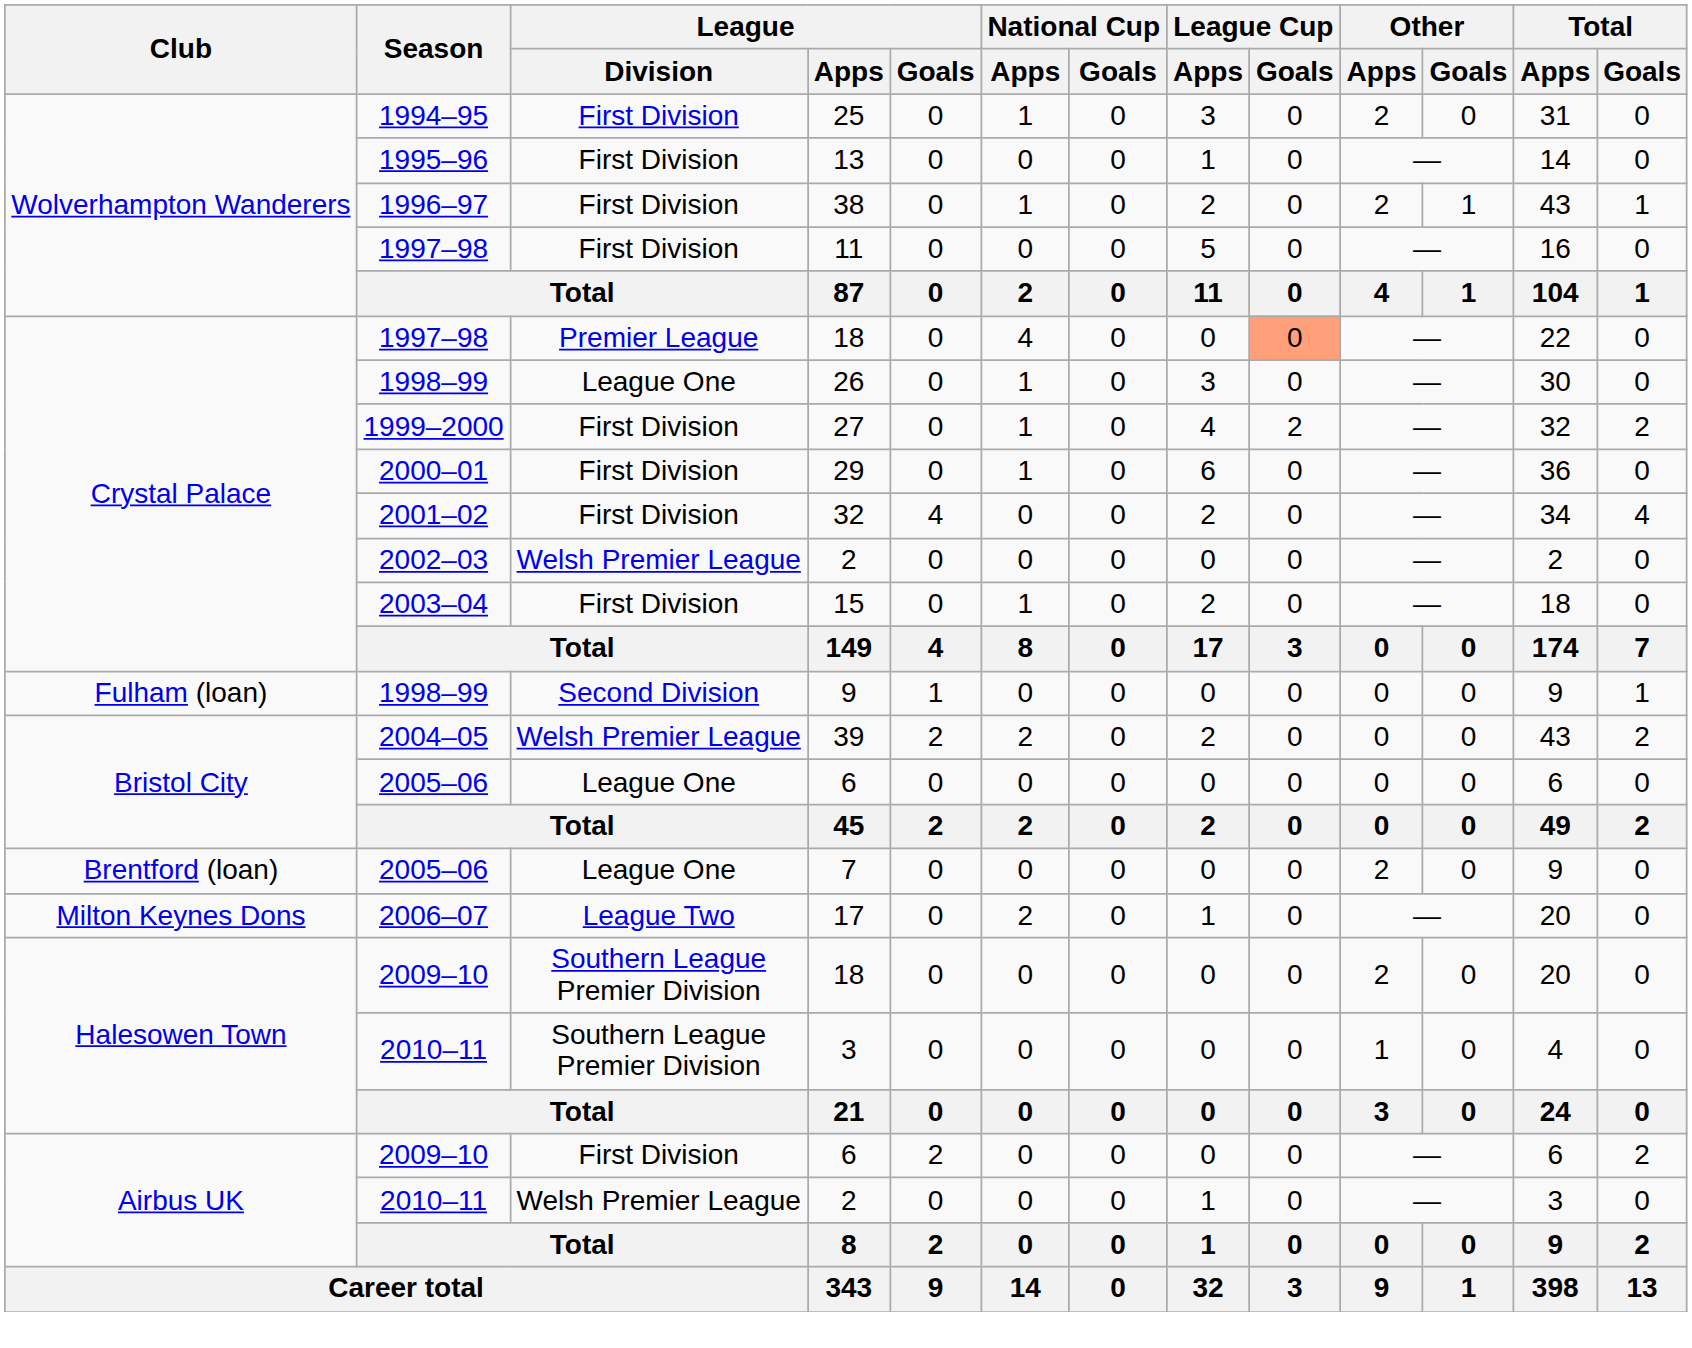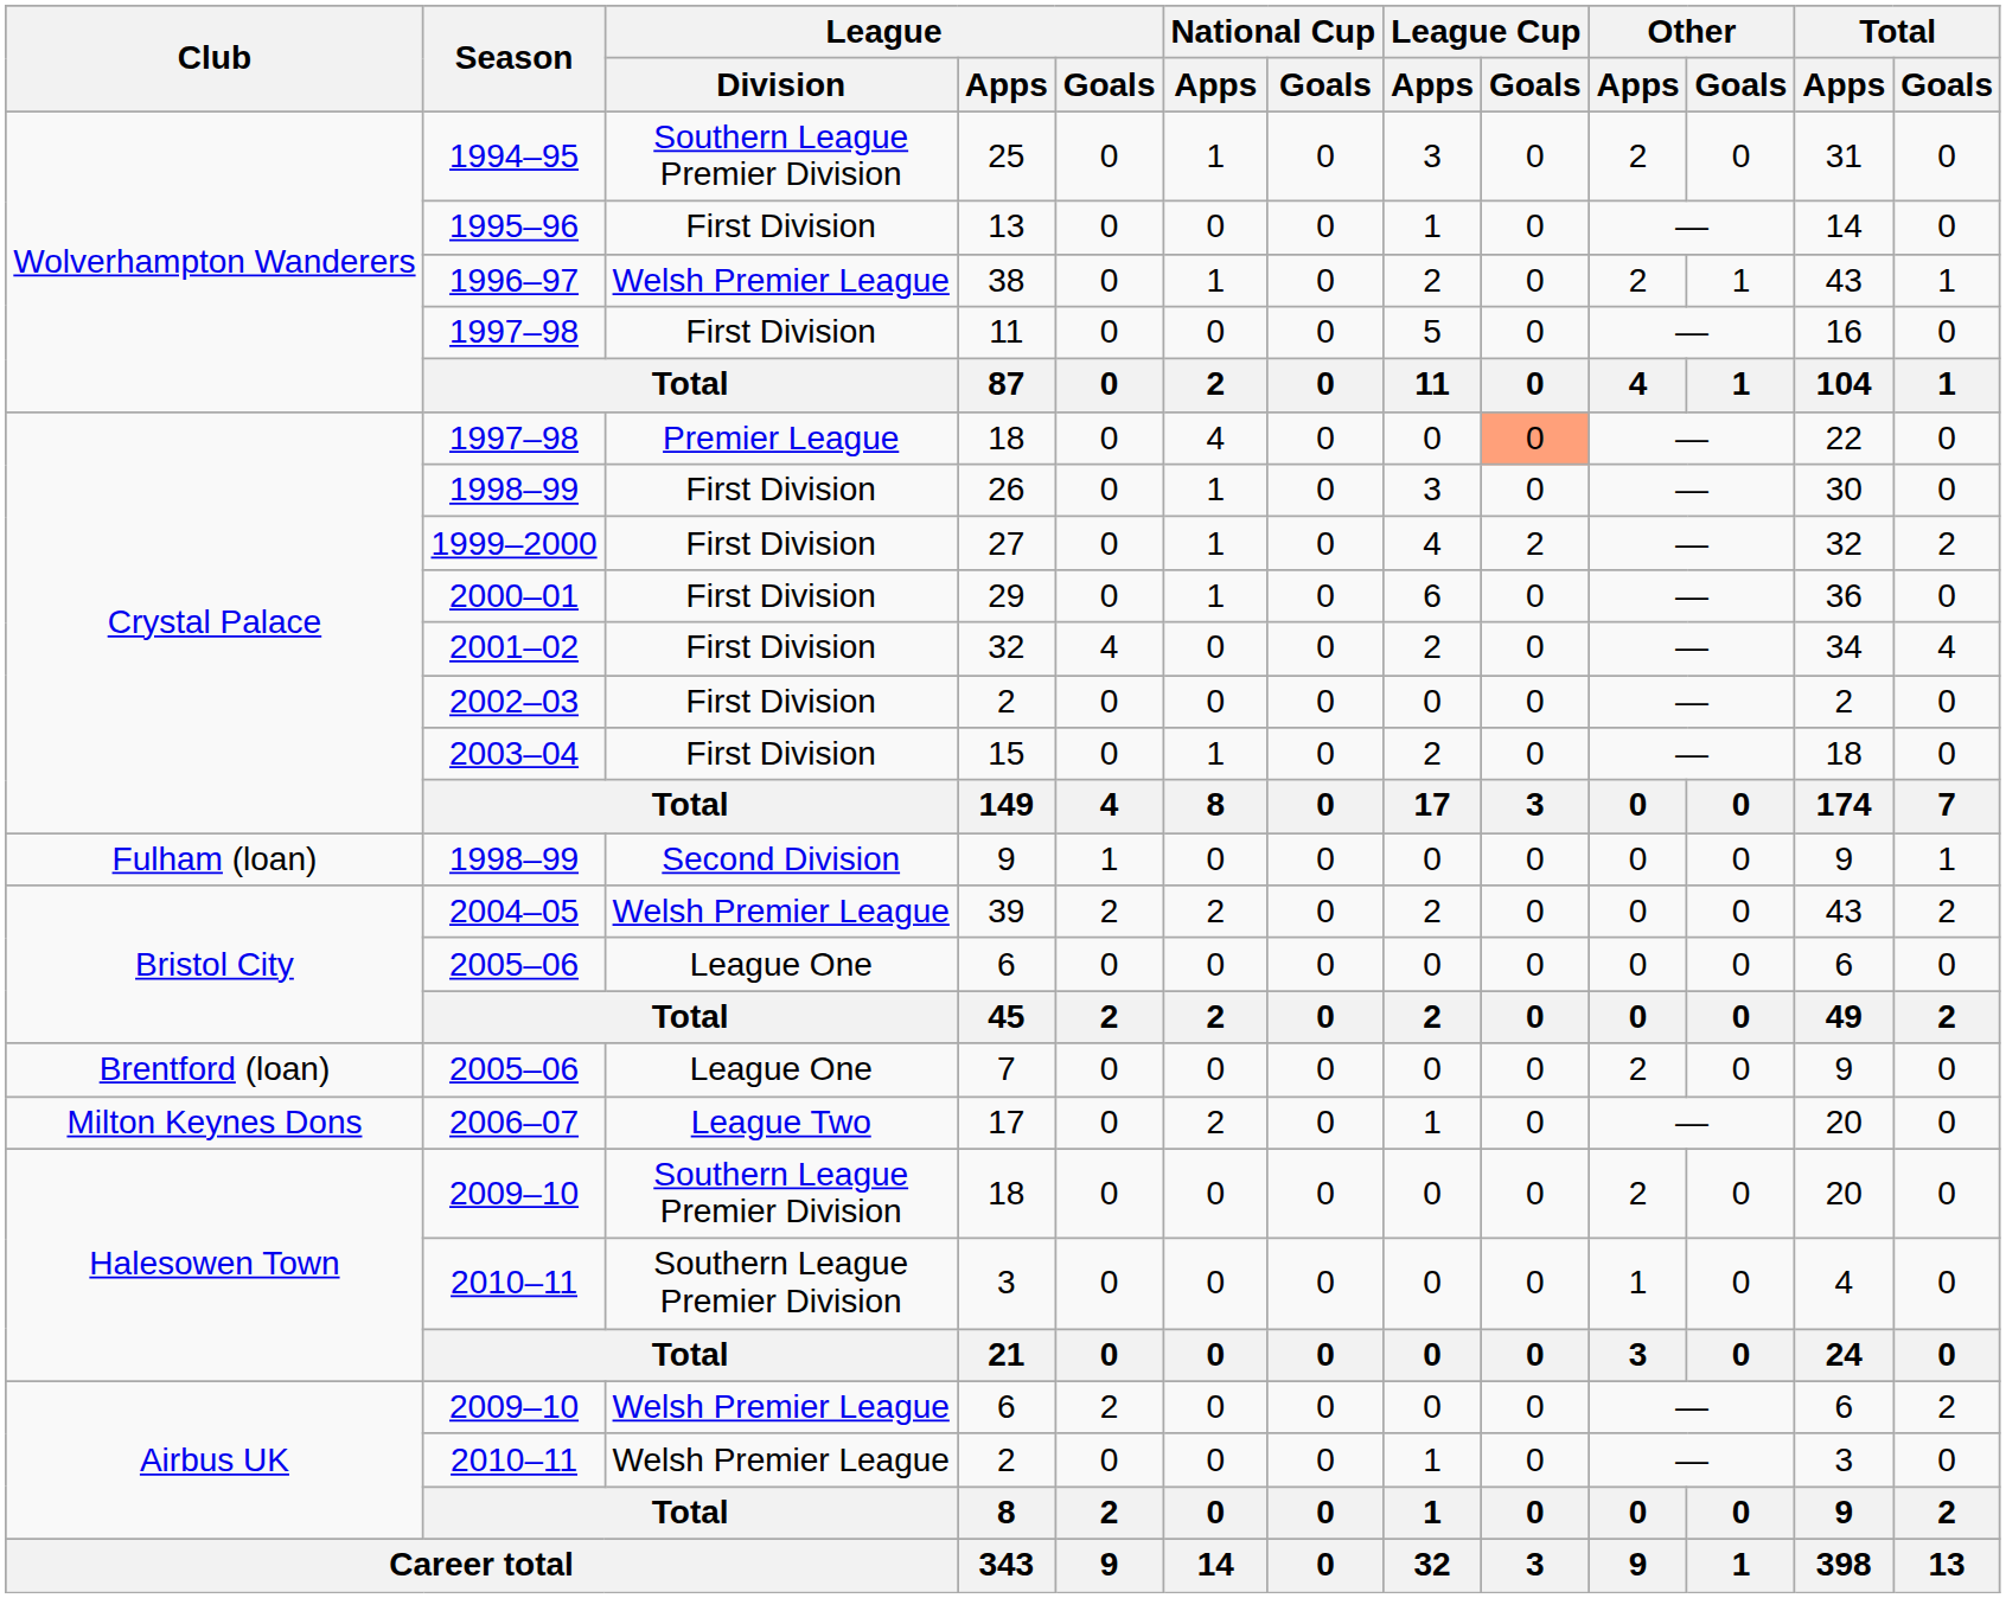 <table class="wikitable" style="text-align:center">
 <tr>
 <th rowspan="2">Club</th>
 <th rowspan="2">Season</th>
 <th colspan="3">League</th>
 <th colspan="2">National Cup</th>
 <th colspan="2">League Cup</th>
 <th colspan="2">Other</th>
 <th colspan="2">Total</th>
 </tr>
 <tr>
 <th>Division</th>
 <th>Apps</th>
 <th>Goals</th>
 <th>Apps</th>
 <th>Goals</th>
 <th>Apps</th>
 <th>Goals</th>
 <th>Apps</th>
 <th>Goals</th>
 <th>Apps</th>
 <th>Goals</th>
 </tr>
 <tr>
 <td rowspan="5"><a href='#'>Wolverhampton Wanderers</a></td>
 <td><a href='#'>1994–95</a></td>
-<td><a href='#'>First Division</a></td>
+<td><a href='#'>Southern League</a><br>Premier Division</td>
 <td>25</td>
 <td>0</td>
 <td>1</td>
 <td>0</td>
 <td>3</td>
 <td>0</td>
 <td>2</td>
 <td>0</td>
 <td>31</td>
 <td>0</td>
 </tr>
 <tr>
 <td><a href='#'>1995–96</a></td>
 <td>First Division</td>
 <td>13</td>
 <td>0</td>
 <td>0</td>
 <td>0</td>
 <td>1</td>
 <td>0</td>
 <td colspan="2">—</td>
 <td>14</td>
 <td>0</td>
 </tr>
 <tr>
 <td><a href='#'>1996–97</a></td>
-<td>First Division</td>
+<td><a href='#'>Welsh Premier League</a></td>
 <td>38</td>
 <td>0</td>
 <td>1</td>
 <td>0</td>
 <td>2</td>
 <td>0</td>
 <td>2</td>
 <td>1</td>
 <td>43</td>
 <td>1</td>
 </tr>
 <tr>
 <td><a href='#'>1997–98</a></td>
 <td>First Division</td>
 <td>11</td>
 <td>0</td>
 <td>0</td>
 <td>0</td>
 <td>5</td>
 <td>0</td>
 <td colspan="2">—</td>
 <td>16</td>
 <td>0</td>
 </tr>
 <tr>
 <th colspan="2">Total</th>
 <th>87</th>
 <th>0</th>
 <th>2</th>
 <th>0</th>
 <th>11</th>
 <th>0</th>
 <th>4</th>
 <th>1</th>
 <th>104</th>
 <th>1</th>
 </tr>
 <tr>
 <td rowspan="8"><a href='#'>Crystal Palace</a></td>
 <td><a href='#'>1997–98</a></td>
 <td><a href='#'>Premier League</a></td>
 <td>18</td>
 <td>0</td>
 <td>4</td>
 <td>0</td>
 <td>0</td>
 <td style="background: lightsalmon;">0</td>
 <td colspan="2">—</td>
 <td>22</td>
 <td>0</td>
 </tr>
 <tr>
 <td><a href='#'>1998–99</a></td>
-<td>League One</td>
+<td>First Division</td>
 <td>26</td>
 <td>0</td>
 <td>1</td>
 <td>0</td>
 <td>3</td>
 <td>0</td>
 <td colspan="2">—</td>
 <td>30</td>
 <td>0</td>
 </tr>
 <tr>
 <td><a href='#'>1999–2000</a></td>
 <td>First Division</td>
 <td>27</td>
 <td>0</td>
 <td>1</td>
 <td>0</td>
 <td>4</td>
 <td>2</td>
 <td colspan="2">—</td>
 <td>32</td>
 <td>2</td>
 </tr>
 <tr>
 <td><a href='#'>2000–01</a></td>
 <td>First Division</td>
 <td>29</td>
 <td>0</td>
 <td>1</td>
 <td>0</td>
 <td>6</td>
 <td>0</td>
 <td colspan="2">—</td>
 <td>36</td>
 <td>0</td>
 </tr>
 <tr>
 <td><a href='#'>2001–02</a></td>
 <td>First Division</td>
 <td>32</td>
 <td>4</td>
 <td>0</td>
 <td>0</td>
 <td>2</td>
 <td>0</td>
 <td colspan="2">—</td>
 <td>34</td>
 <td>4</td>
 </tr>
 <tr>
 <td><a href='#'>2002–03</a></td>
-<td><a href='#'>Welsh Premier League</a></td>
+<td>First Division</td>
 <td>2</td>
 <td>0</td>
 <td>0</td>
 <td>0</td>
 <td>0</td>
 <td>0</td>
 <td colspan="2">—</td>
 <td>2</td>
 <td>0</td>
 </tr>
 <tr>
 <td><a href='#'>2003–04</a></td>
 <td>First Division</td>
 <td>15</td>
 <td>0</td>
 <td>1</td>
 <td>0</td>
 <td>2</td>
 <td>0</td>
 <td colspan="2">—</td>
 <td>18</td>
 <td>0</td>
 </tr>
 <tr>
 <th colspan="2">Total</th>
 <th>149</th>
 <th>4</th>
 <th>8</th>
 <th>0</th>
 <th>17</th>
 <th>3</th>
 <th>0</th>
 <th>0</th>
 <th>174</th>
 <th>7</th>
 </tr>
 <tr>
 <td><a href='#'>Fulham</a> (loan)</td>
 <td><a href='#'>1998–99</a></td>
 <td><a href='#'>Second Division</a></td>
 <td>9</td>
 <td>1</td>
 <td>0</td>
 <td>0</td>
 <td>0</td>
 <td>0</td>
 <td>0</td>
 <td>0</td>
 <td>9</td>
 <td>1</td>
 </tr>
 <tr>
 <td rowspan="3"><a href='#'>Bristol City</a></td>
 <td><a href='#'>2004–05</a></td>
 <td><a href='#'>Welsh Premier League</a></td>
 <td>39</td>
 <td>2</td>
 <td>2</td>
 <td>0</td>
 <td>2</td>
 <td>0</td>
 <td>0</td>
 <td>0</td>
 <td>43</td>
 <td>2</td>
 </tr>
 <tr>
 <td><a href='#'>2005–06</a></td>
 <td>League One</td>
 <td>6</td>
 <td>0</td>
 <td>0</td>
 <td>0</td>
 <td>0</td>
 <td>0</td>
 <td>0</td>
 <td>0</td>
 <td>6</td>
 <td>0</td>
 </tr>
 <tr>
 <th colspan="2">Total</th>
 <th>45</th>
 <th>2</th>
 <th>2</th>
 <th>0</th>
 <th>2</th>
 <th>0</th>
 <th>0</th>
 <th>0</th>
 <th>49</th>
 <th>2</th>
 </tr>
 <tr>
 <td><a href='#'>Brentford</a> (loan)</td>
 <td><a href='#'>2005–06</a></td>
 <td>League One</td>
 <td>7</td>
 <td>0</td>
 <td>0</td>
 <td>0</td>
 <td>0</td>
 <td>0</td>
 <td>2</td>
 <td>0</td>
 <td>9</td>
 <td>0</td>
 </tr>
 <tr>
 <td><a href='#'>Milton Keynes Dons</a></td>
 <td><a href='#'>2006–07</a></td>
 <td><a href='#'>League Two</a></td>
 <td>17</td>
 <td>0</td>
 <td>2</td>
 <td>0</td>
 <td>1</td>
 <td>0</td>
 <td colspan="2">—</td>
 <td>20</td>
 <td>0</td>
 </tr>
 <tr>
 <td rowspan="3"><a href='#'>Halesowen Town</a></td>
 <td><a href='#'>2009–10</a></td>
 <td><a href='#'>Southern League</a><br>Premier Division</td>
 <td>18</td>
 <td>0</td>
 <td>0</td>
 <td>0</td>
 <td>0</td>
 <td>0</td>
 <td>2</td>
 <td>0</td>
 <td>20</td>
 <td>0</td>
 </tr>
 <tr>
 <td><a href='#'>2010–11</a></td>
 <td>Southern League<br>Premier Division</td>
 <td>3</td>
 <td>0</td>
 <td>0</td>
 <td>0</td>
 <td>0</td>
 <td>0</td>
 <td>1</td>
 <td>0</td>
 <td>4</td>
 <td>0</td>
 </tr>
 <tr>
 <th colspan="2">Total</th>
 <th>21</th>
 <th>0</th>
 <th>0</th>
 <th>0</th>
 <th>0</th>
 <th>0</th>
 <th>3</th>
 <th>0</th>
 <th>24</th>
 <th>0</th>
 </tr>
 <tr>
 <td rowspan="3"><a href='#'>Airbus UK</a></td>
 <td><a href='#'>2009–10</a></td>
-<td>First Division</td>
+<td><a href='#'>Welsh Premier League</a></td>
 <td>6</td>
 <td>2</td>
 <td>0</td>
 <td>0</td>
 <td>0</td>
 <td>0</td>
 <td colspan="2">—</td>
 <td>6</td>
 <td>2</td>
 </tr>
 <tr>
 <td><a href='#'>2010–11</a></td>
 <td>Welsh Premier League</td>
 <td>2</td>
 <td>0</td>
 <td>0</td>
 <td>0</td>
 <td>1</td>
 <td>0</td>
 <td colspan="2">—</td>
 <td>3</td>
 <td>0</td>
 </tr>
 <tr>
 <th colspan="2">Total</th>
 <th>8</th>
 <th>2</th>
 <th>0</th>
 <th>0</th>
 <th>1</th>
 <th>0</th>
 <th>0</th>
 <th>0</th>
 <th>9</th>
 <th>2</th>
 </tr>
 <tr>
 <th colspan="3">Career total</th>
 <th>343</th>
 <th>9</th>
 <th>14</th>
 <th>0</th>
 <th>32</th>
 <th>3</th>
 <th>9</th>
 <th>1</th>
 <th>398</th>
 <th>13</th>
 </tr>
 </table>
